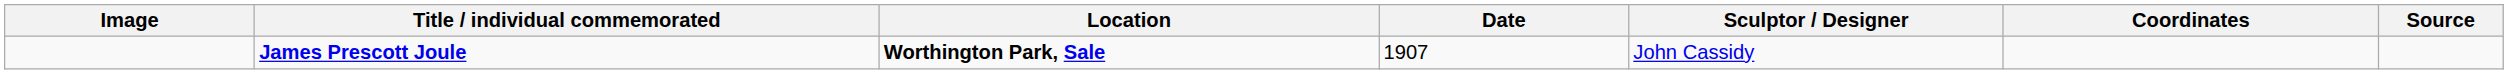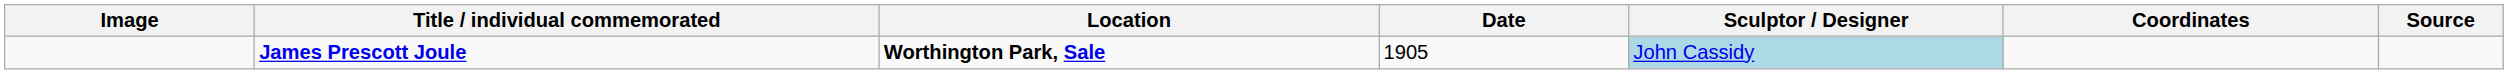 <table class="wikitable sortable" style="width:100%;">
 <tr>
 <th class="unsortable" style="min-width:100px; width:10%;">Image</th>
 <th style="width:25%;">Title / individual commemorated</th>
 <th style="width:20%;">Location</th>
 <th style="width:10%;">Date</th>
 <th style="width:15%;">Sculptor / Designer</th>
 <th style="width:15%;" class="unsortable">Coordinates</th>
 <th style="width:5%;" class="unsortable">Source</th>
 </tr>
 <tr>
 <td></td>
 <td><strong><a href='#'>James Prescott Joule</a></strong></td>
 <td><strong>Worthington Park, <a href='#'>Sale</a></strong></td>
-<td>1907</td>
-<td><a href='#'>John Cassidy</a></td>
+<td>1905</td>
+<td style="background: lightblue;"><a href='#'>John Cassidy</a></td>
 <td></td>
 <td></td>
 </tr>
 </table>
